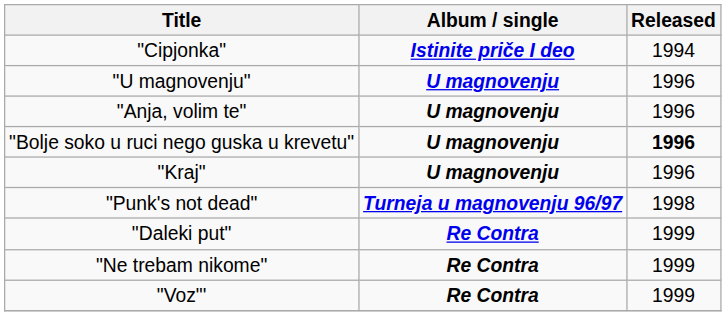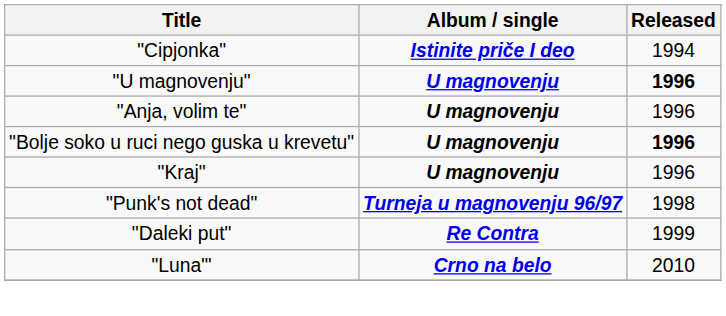 <table class="wikitable" style="text-align: center; font-size:95%">
 <tr>
 <th>Title</th>
 <th>Album / single</th>
 <th>Released</th>
 </tr>
 <tr>
 <td>"Cipjonka"</td>
 <td><strong><em><a href='#'>Istinite priče I deo</a></em></strong></td>
 <td>1994</td>
 </tr>
 <tr>
 <td>"U magnovenju"</td>
 <td><strong><em><a href='#'>U magnovenju</a></em></strong></td>
-<td>1996</td>
+<td><strong>1996</strong></td>
 </tr>
 <tr>
 <td>"Anja, volim te"</td>
 <td><strong><em>U magnovenju</em></strong></td>
 <td>1996</td>
 </tr>
 <tr>
 <td>"Bolje soko u ruci nego guska u krevetu"</td>
 <td><strong><em>U magnovenju</em></strong></td>
 <td><strong>1996</strong></td>
 </tr>
 <tr>
 <td>"Kraj"</td>
 <td><strong><em>U magnovenju</em></strong></td>
 <td>1996</td>
 </tr>
 <tr>
 <td>"Punk's not dead"</td>
 <td><strong><em><a href='#'>Turneja u magnovenju 96/97</a></em></strong></td>
 <td>1998</td>
 </tr>
 <tr>
 <td>"Daleki put"</td>
 <td><strong><em><a href='#'>Re Contra</a></em></strong></td>
 <td>1999</td>
 </tr>
 <tr>
-<td>"Ne trebam nikome"</td>
-<td><strong><em>Re Contra</em></strong></td>
-<td>1999</td>
-</tr>
-<tr>
-<td>"Voz"'</td>
-<td><strong><em>Re Contra</em></strong></td>
-<td>1999</td>
+<td>"Luna"'</td>
+<td><strong><em><a href='#'>Crno na belo</a></em></strong></td>
+<td>2010</td>
 </tr>
 <tr>
 </tr>
 </table>
